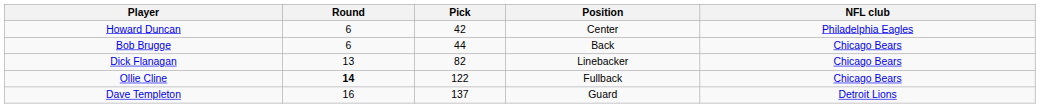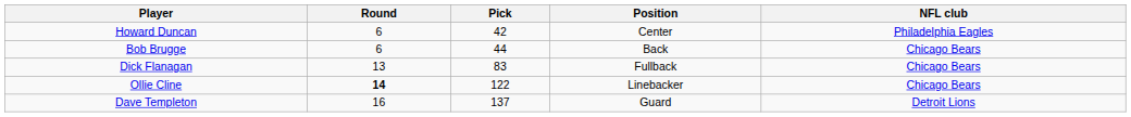 <table class="wikitable" width="80%">
 <tr>
 <th>Player</th>
 <th>Round</th>
 <th>Pick</th>
 <th>Position</th>
 <th>NFL club</th>
 </tr>
 <tr align="center" bgcolor="">
 <td><a href='#'>Howard Duncan</a></td>
 <td>6</td>
 <td>42</td>
 <td>Center</td>
 <td><a href='#'>Philadelphia Eagles</a></td>
 </tr>
 <tr align="center" bgcolor="">
 <td><a href='#'>Bob Brugge</a></td>
 <td>6</td>
 <td>44</td>
 <td>Back</td>
 <td><a href='#'>Chicago Bears</a></td>
 </tr>
 <tr align="center" bgcolor="">
 <td><a href='#'>Dick Flanagan</a></td>
 <td>13</td>
-<td>82</td>
-<td>Linebacker</td>
+<td>83</td>
+<td>Fullback</td>
 <td><a href='#'>Chicago Bears</a></td>
 </tr>
 <tr align="center" bgcolor="">
 <td><a href='#'>Ollie Cline</a></td>
 <td><strong>14</strong></td>
 <td>122</td>
-<td>Fullback</td>
+<td>Linebacker</td>
 <td><a href='#'>Chicago Bears</a></td>
 </tr>
 <tr align="center" bgcolor="">
 <td><a href='#'>Dave Templeton</a></td>
 <td>16</td>
 <td>137</td>
 <td>Guard</td>
 <td><a href='#'>Detroit Lions</a></td>
 </tr>
 </table>
